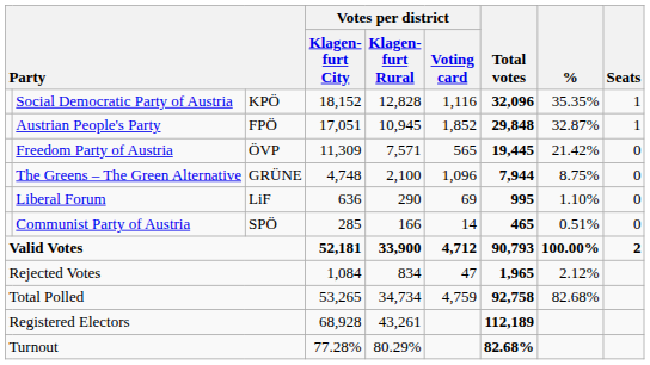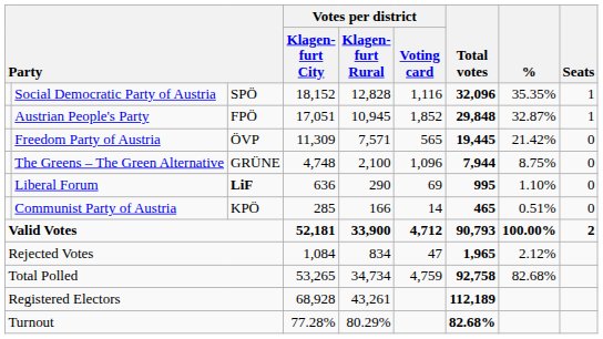 <table class="wikitable" border="1" style="text-align:right;">
 <tr>
 <th style="text-align:left;" valign=bottom rowspan=2 colspan=3>Party</th>
 <th colspan=3>Votes per district</th>
 <th align=center valign=bottom rowspan=2 width="50">Total<br>votes</th>
 <th align=center valign=bottom rowspan=2 width="50">%</th>
 <th align=center valign=bottom rowspan=2>Seats</th>
 </tr>
 <tr>
 <th align=center valign=bottom width="50"><a href='#'>Klagen-<br>furt<br>City</a></th>
 <th align=center valign=bottom width="50"><a href='#'>Klagen-<br>furt<br>Rural</a></th>
 <th align=center valign=bottom width="50"><a href='#'>Voting<br>card</a></th>
 </tr>
 <tr>
 <td></td>
 <td align=left><a href='#'>Social Democratic Party of Austria</a></td>
-<td align=left>KPÖ</td>
+<td align=left>SPÖ</td>
 <td>18,152</td>
 <td>12,828</td>
 <td>1,116</td>
 <td><strong>32,096</strong></td>
 <td>35.35%</td>
 <td>1</td>
 </tr>
 <tr>
 <td></td>
 <td align=left><a href='#'>Austrian People's Party</a></td>
 <td align=left>FPÖ</td>
 <td>17,051</td>
 <td>10,945</td>
 <td>1,852</td>
 <td><strong>29,848</strong></td>
 <td>32.87%</td>
 <td>1</td>
 </tr>
 <tr>
 <td></td>
 <td align=left><a href='#'>Freedom Party of Austria</a></td>
 <td align=left>ÖVP</td>
 <td>11,309</td>
 <td>7,571</td>
 <td>565</td>
 <td><strong>19,445</strong></td>
 <td>21.42%</td>
 <td>0</td>
 </tr>
 <tr>
 <td></td>
 <td align=left style="white-space: nowrap;"><a href='#'>The Greens – The Green Alternative</a></td>
 <td align=left>GRÜNE</td>
 <td>4,748</td>
 <td>2,100</td>
 <td>1,096</td>
 <td><strong>7,944</strong></td>
 <td>8.75%</td>
 <td>0</td>
 </tr>
 <tr>
 <td></td>
 <td align=left><a href='#'>Liberal Forum</a></td>
-<td align=left>LiF</td>
+<td align=left><strong>LiF</strong></td>
 <td>636</td>
 <td>290</td>
 <td>69</td>
 <td><strong>995</strong></td>
 <td>1.10%</td>
 <td>0</td>
 </tr>
 <tr>
 <td></td>
 <td align=left><a href='#'>Communist Party of Austria</a></td>
-<td align=left>SPÖ</td>
+<td align=left>KPÖ</td>
 <td>285</td>
 <td>166</td>
 <td>14</td>
 <td><strong>465</strong></td>
 <td>0.51%</td>
 <td>0</td>
 </tr>
 <tr style="font-weight:bold">
 <td align=left colspan=3>Valid Votes</td>
 <td>52,181</td>
 <td>33,900</td>
 <td>4,712</td>
 <td>90,793</td>
 <td>100.00%</td>
 <td>2</td>
 </tr>
 <tr>
 <td align=left colspan=3>Rejected Votes</td>
 <td>1,084</td>
 <td>834</td>
 <td>47</td>
 <td><strong>1,965</strong></td>
 <td>2.12%</td>
 <td></td>
 </tr>
 <tr>
 <td align=left colspan=3>Total Polled</td>
 <td>53,265</td>
 <td>34,734</td>
 <td>4,759</td>
 <td><strong>92,758</strong></td>
 <td>82.68%</td>
 <td></td>
 </tr>
 <tr>
 <td align=left colspan=3>Registered Electors</td>
 <td>68,928</td>
 <td>43,261</td>
 <td></td>
 <td><strong>112,189</strong></td>
 <td></td>
 <td></td>
 </tr>
 <tr>
 <td align=left colspan=3>Turnout</td>
 <td>77.28%</td>
 <td>80.29%</td>
 <td></td>
 <td><strong>82.68%</strong></td>
 <td></td>
 <td></td>
 </tr>
 </table>
